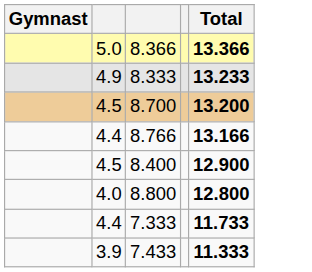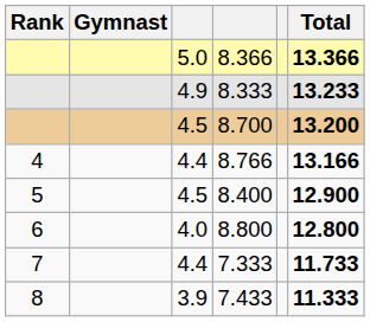 <table style="text-align:center;" class="wikitable sortable">
 <tr>
+<th>Rank</th>
 <th>Gymnast</th>
 <th><small></small></th>
 <th><small></small></th>
 <th><small></small></th>
 <th>Total</th>
 </tr>
 <tr style="background:#fffcaf;">
+<td></td>
 <td align=left></td>
 <td>5.0</td>
 <td>8.366</td>
 <td></td>
 <td><strong>13.366</strong></td>
 </tr>
 <tr style="background:#e5e5e5;">
+<td></td>
 <td align=left></td>
 <td>4.9</td>
 <td>8.333</td>
 <td></td>
 <td><strong>13.233</strong></td>
 </tr>
 <tr style="background:#ec9;">
+<td></td>
 <td align=left></td>
 <td>4.5</td>
 <td>8.700</td>
 <td></td>
 <td><strong>13.200</strong></td>
 </tr>
 <tr>
+<td>4</td>
 <td align=left></td>
 <td>4.4</td>
 <td>8.766</td>
 <td></td>
 <td><strong>13.166</strong></td>
 </tr>
 <tr>
+<td>5</td>
 <td align=left></td>
 <td>4.5</td>
 <td>8.400</td>
 <td></td>
 <td><strong>12.900</strong></td>
 </tr>
 <tr>
+<td>6</td>
 <td align=left></td>
 <td>4.0</td>
 <td>8.800</td>
 <td></td>
 <td><strong>12.800</strong></td>
 </tr>
 <tr>
+<td>7</td>
 <td align=left></td>
 <td>4.4</td>
 <td>7.333</td>
 <td></td>
 <td><strong>11.733</strong></td>
 </tr>
 <tr>
+<td>8</td>
 <td align=left></td>
 <td>3.9</td>
 <td>7.433</td>
 <td></td>
 <td><strong>11.333</strong></td>
 </tr>
 </table>
